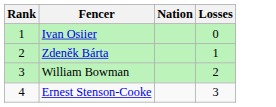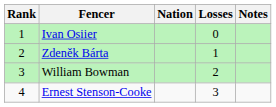 <table class="wikitable sortable" style="text-align:center">
 <tr>
 <th>Rank</th>
 <th>Fencer</th>
 <th>Nation</th>
 <th>Losses</th>
+<th>Notes</th>
 </tr>
 <tr bgcolor=bbf3bb>
 <td>1</td>
 <td align=left><a href='#'>Ivan Osiier</a></td>
 <td align=left></td>
 <td>0</td>
+<td></td>
 </tr>
 <tr bgcolor=bbf3bb>
 <td>2</td>
 <td align=left><a href='#'>Zdeněk Bárta</a></td>
 <td align=left></td>
 <td>1</td>
+<td></td>
 </tr>
 <tr bgcolor=bbf3bb>
 <td>3</td>
 <td align=left>William Bowman</td>
 <td align=left></td>
 <td>2</td>
+<td></td>
 </tr>
 <tr>
 <td>4</td>
 <td align=left><a href='#'>Ernest Stenson-Cooke</a></td>
 <td align=left></td>
 <td>3</td>
+<td></td>
 </tr>
 </table>
